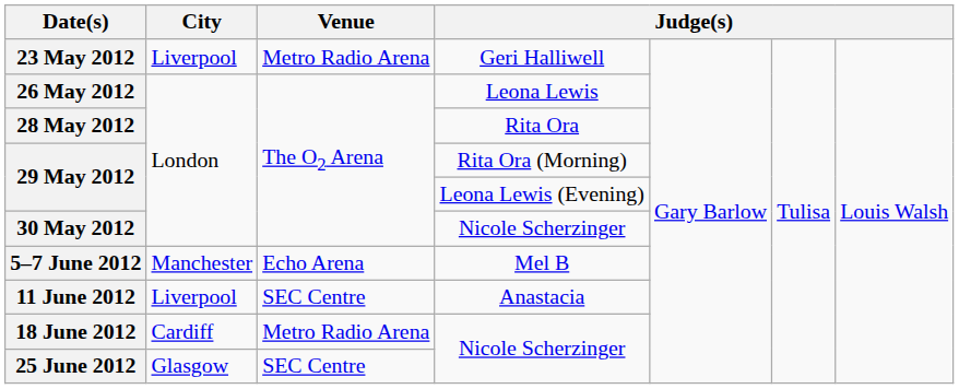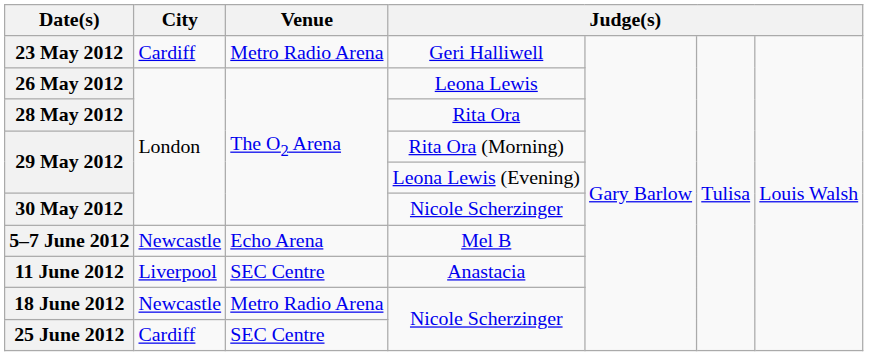 <table class="wikitable plainrowheaders">
 <tr>
 <th>Date(s)</th>
 <th>City</th>
 <th>Venue</th>
 <th colspan=4>Judge(s)</th>
 </tr>
 <tr>
 <th scope="row">23 May 2012</th>
-<td><a href='#'>Liverpool</a></td>
+<td><a href='#'>Cardiff</a></td>
 <td><a href='#'>Metro Radio Arena</a></td>
 <td style="text-align: center;"><a href='#'>Geri Halliwell</a></td>
 <td rowspan=10 style="text-align: center;"><a href='#'>Gary Barlow</a></td>
 <td rowspan=10 style="text-align: center;"><a href='#'>Tulisa</a></td>
 <td rowspan=10 style="text-align: center;"><a href='#'>Louis Walsh</a></td>
 </tr>
 <tr>
 <th scope="row">26 May 2012</th>
 <td rowspan="5">London</td>
 <td rowspan="5"><a href='#'>The O<sub>2</sub> Arena</a></td>
 <td style="text-align: center;"><a href='#'>Leona Lewis</a></td>
 </tr>
 <tr>
 <th scope="row">28 May 2012</th>
 <td style="text-align: center;"><a href='#'>Rita Ora</a></td>
 </tr>
 <tr>
 <th rowspan=2 scope="row">29 May 2012</th>
 <td style="text-align: center;"><a href='#'>Rita Ora</a> (Morning)</td>
 </tr>
 <tr>
 <td style="text-align: center;"><a href='#'>Leona Lewis</a> (Evening)</td>
 </tr>
 <tr>
 <th scope="row">30 May 2012</th>
 <td style="text-align: center;"><a href='#'>Nicole Scherzinger</a></td>
 </tr>
 <tr>
 <th scope="row">5–7 June 2012</th>
-<td><a href='#'>Manchester</a></td>
+<td><a href='#'>Newcastle</a></td>
 <td><a href='#'>Echo Arena</a></td>
 <td style="text-align: center;"><a href='#'>Mel B</a></td>
 </tr>
 <tr>
 <th scope="row">11 June 2012</th>
 <td><a href='#'>Liverpool</a></td>
 <td><a href='#'>SEC Centre</a></td>
 <td style="text-align: center;"><a href='#'>Anastacia</a></td>
 </tr>
 <tr>
 <th scope="row">18 June 2012</th>
-<td><a href='#'>Cardiff</a></td>
+<td><a href='#'>Newcastle</a></td>
 <td><a href='#'>Metro Radio Arena</a></td>
 <td rowspan="2" style="text-align: center;"><a href='#'>Nicole Scherzinger</a></td>
 </tr>
 <tr>
 <th scope="row">25 June 2012</th>
-<td><a href='#'>Glasgow</a></td>
+<td><a href='#'>Cardiff</a></td>
 <td><a href='#'>SEC Centre</a></td>
 </tr>
 </table>
